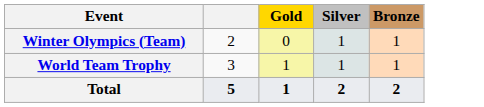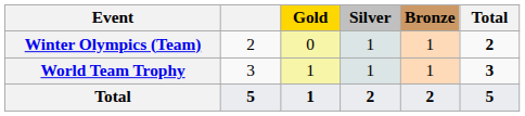 <table class="wikitable sortable plainrowheaders" style="text-align:center">
 <tr>
 <th scope=col width=200px>Event</th>
 <th scope=col width=50px></th>
 <th scope=col width=50px style="background-color:gold">Gold</th>
 <th scope=col width=50px style="background-color:silver">Silver</th>
 <th scope=col width=50px style="background-color:#C96">Bronze</th>
+<th scope=col width=50px>Total</th>
 </tr>
 <tr>
 <th scope=row><a href='#'>Winter Olympics (Team)</a></th>
 <td>2</td>
 <td bgcolor="#F7F6A8">0</td>
 <td bgcolor=#DCE5E5>1</td>
 <td bgcolor="#FFDAB9">1</td>
+<td><strong>2</strong></td>
 </tr>
 <tr>
 <th scope=row><a href='#'>World Team Trophy</a></th>
 <td>3</td>
 <td bgcolor=#F7F6A8>1</td>
 <td bgcolor=#DCE5E5>1</td>
 <td bgcolor="#FFDAB9">1</td>
+<td><strong>3</strong></td>
 </tr>
 <tr style="background:#EAECF0; font-weight:bold">
 <th scope=row><strong>Total</strong></th>
 <td>5</td>
 <td>1</td>
 <td>2</td>
 <td>2</td>
+<td>5</td>
 </tr>
 </table>
